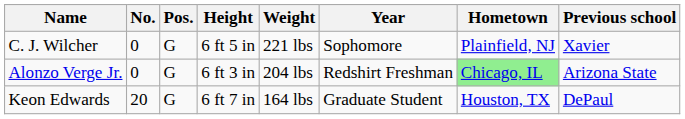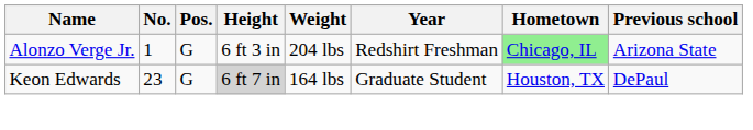 <table class="wikitable sortable" border="1">
 <tr>
 <th>Name</th>
 <th>No.</th>
 <th>Pos.</th>
 <th>Height</th>
 <th>Weight</th>
 <th>Year</th>
 <th>Hometown</th>
 <th class="unsortable">Previous school</th>
 </tr>
 <tr>
-<td>C. J. Wilcher</td>
-<td>0</td>
-<td>G</td>
-<td>6 ft 5 in</td>
-<td>221 lbs</td>
-<td>Sophomore</td>
-<td><a href='#'>Plainfield, NJ</a></td>
-<td><a href='#'>Xavier</a></td>
-</tr>
-<tr>
 <td><a href='#'>Alonzo Verge Jr.</a></td>
-<td>0</td>
+<td>1</td>
 <td>G</td>
 <td>6 ft 3 in</td>
 <td>204 lbs</td>
 <td>Redshirt Freshman</td>
 <td style="background: lightgreen;"><a href='#'>Chicago, IL</a></td>
 <td><a href='#'>Arizona State</a></td>
 </tr>
 <tr>
 <td>Keon Edwards</td>
-<td>20</td>
+<td>23</td>
 <td>G</td>
-<td>6 ft 7 in</td>
+<td style="background: lightgrey;">6 ft 7 in</td>
 <td>164 lbs</td>
 <td>Graduate Student</td>
 <td><a href='#'>Houston, TX</a></td>
 <td><a href='#'>DePaul</a></td>
 </tr>
 </table>
